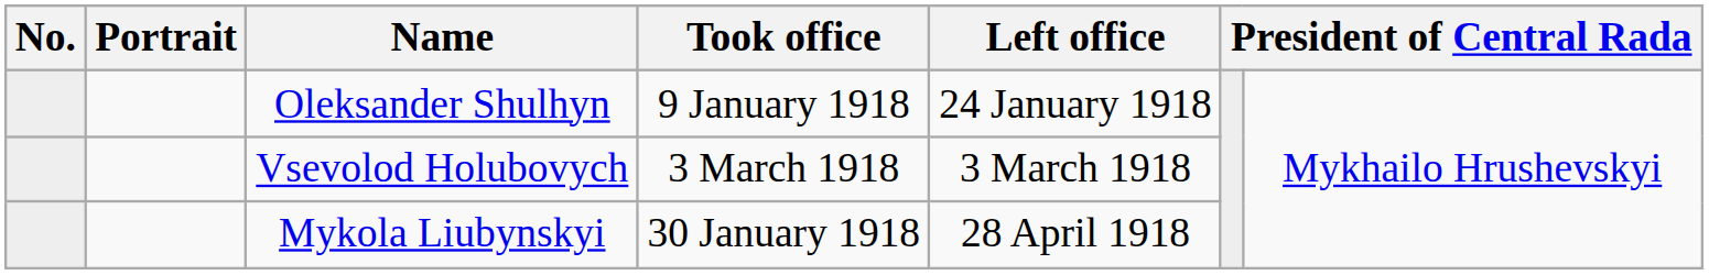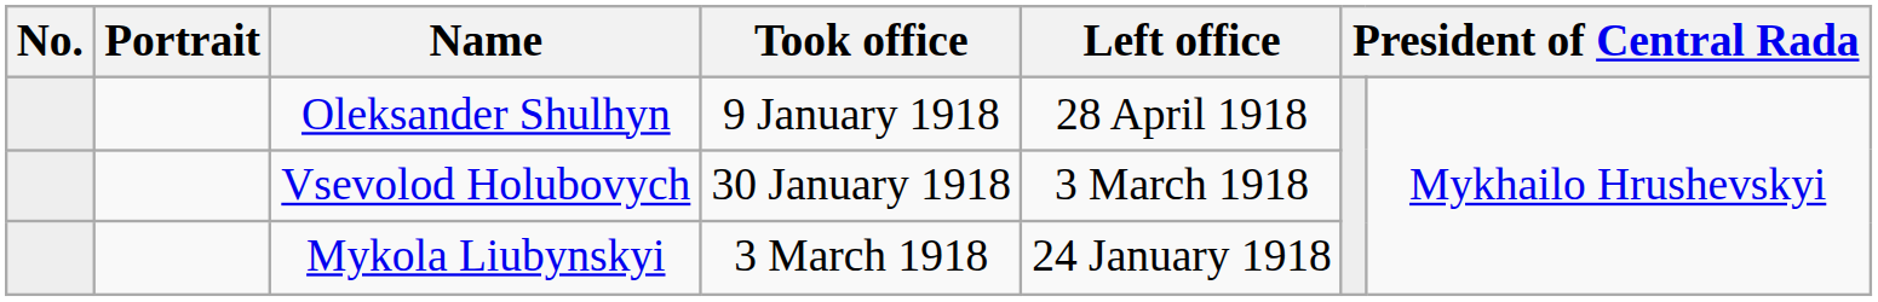 <table class="wikitable" style="text-align:center; font-size:100%;">
 <tr>
 <th>No.</th>
 <th>Portrait</th>
 <th>Name</th>
 <th>Took office</th>
 <th>Left office</th>
 <th colspan="2">President of <a href='#'>Central Rada</a></th>
 </tr>
 <tr>
 <th style="background: #EEEEEE;"></th>
 <td></td>
 <td><a href='#'>Oleksander Shulhyn</a></td>
 <td>9 January 1918</td>
-<td>24 January 1918</td>
+<td>28 April 1918</td>
 <td rowspan=3 style="background:#EEEEEE;"></td>
 <td rowspan=3><a href='#'>Mykhailo Hrushevskyi</a></td>
 </tr>
 <tr>
 <th style="background: #EEEEEE;"></th>
 <td></td>
 <td><a href='#'>Vsevolod Holubovych</a></td>
-<td>3 March 1918</td>
+<td>30 January 1918</td>
 <td>3 March 1918</td>
 </tr>
 <tr>
 <th style="background: #EEEEEE;"></th>
 <td></td>
 <td><a href='#'>Mykola Liubynskyi</a></td>
-<td>30 January 1918</td>
-<td>28 April 1918</td>
+<td>3 March 1918</td>
+<td>24 January 1918</td>
 </tr>
 </table>
